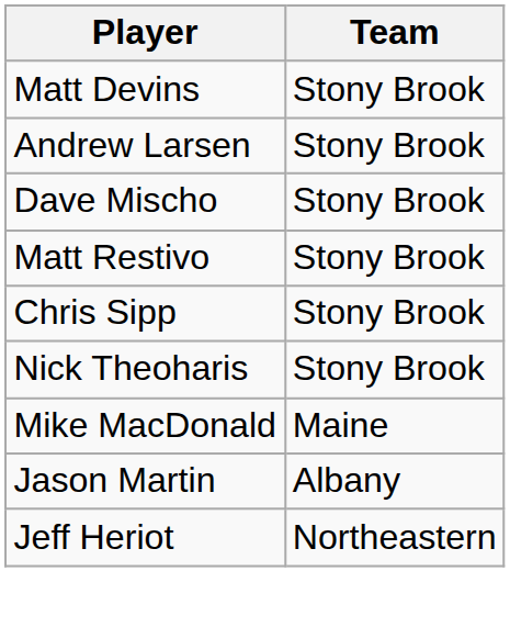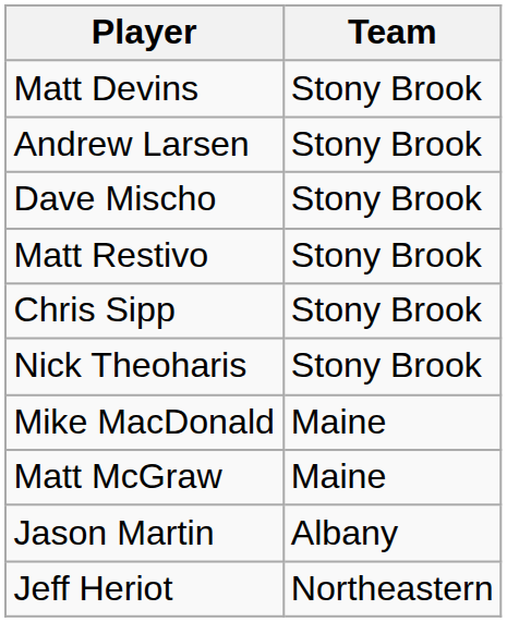 <table class=wikitable>
 <tr>
 <th>Player</th>
 <th>Team</th>
 </tr>
 <tr>
 <td>Matt Devins</td>
 <td>Stony Brook</td>
 </tr>
 <tr>
 <td>Andrew Larsen</td>
 <td>Stony Brook</td>
 </tr>
 <tr>
 <td>Dave Mischo</td>
 <td>Stony Brook</td>
 </tr>
 <tr>
 <td>Matt Restivo</td>
 <td>Stony Brook</td>
 </tr>
 <tr>
 <td>Chris Sipp</td>
 <td>Stony Brook</td>
 </tr>
 <tr>
 <td>Nick Theoharis</td>
 <td>Stony Brook</td>
 </tr>
 <tr>
 <td>Mike MacDonald</td>
 <td>Maine</td>
 </tr>
 <tr>
+<td>Matt McGraw</td>
+<td>Maine</td>
+</tr>
+<tr>
 <td>Jason Martin</td>
 <td>Albany</td>
 </tr>
 <tr>
 <td>Jeff Heriot</td>
 <td>Northeastern</td>
 </tr>
 </table>
